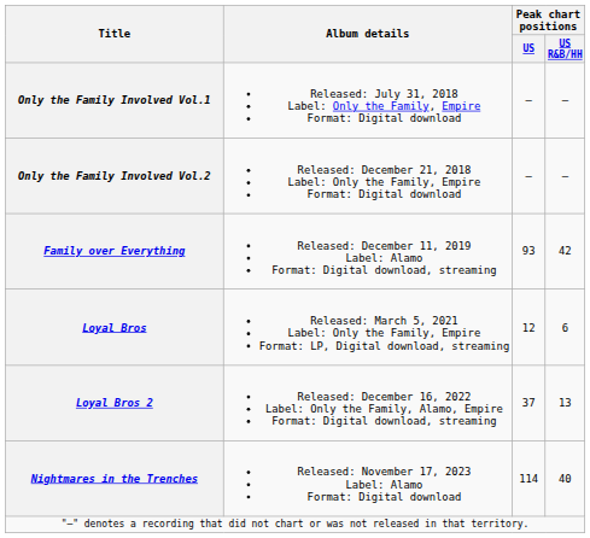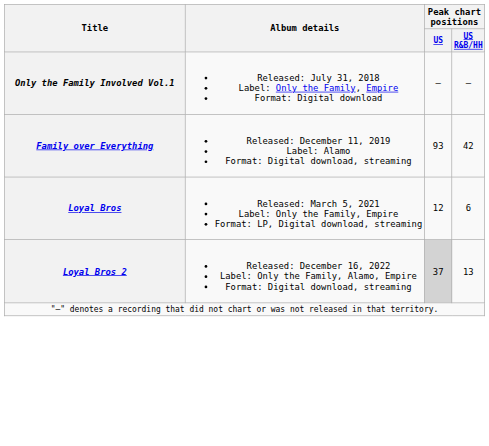 <table class="wikitable plainrowheaders" style="text-align:center;">
 <tr>
 <th scope="col" rowspan="2" style="width:20em;">Title</th>
 <th scope="col" rowspan="2">Album details</th>
 <th colspan="2" scope="col">Peak chart positions</th>
 </tr>
 <tr>
 <th scope="col" style="width:3em;font-size:90%;"><a href='#'>US</a><br></th>
 <th scope="col" style="width:3em;font-size:90%;"><a href='#'>US<br>R&B/HH</a><br></th>
 </tr>
 <tr>
 <th scope="row"><em>Only the Family Involved Vol.1</em><br></th>
 <td><br><ul><li>Released: July 31, 2018</li><li>Label: <a href='#'>Only the Family</a>, <a href='#'>Empire</a></li><li>Format: Digital download</li></ul></td>
-<td>—</td>
-<td>—</td>
-</tr>
-<tr>
-<th scope="row"><em>Only the Family Involved Vol.2</em><br></th>
-<td><br><ul><li>Released: December 21, 2018</li><li>Label: Only the Family, Empire</li><li>Format: Digital download</li></ul></td>
 <td>—</td>
 <td>—</td>
 </tr>
 <tr>
 <th scope="row"><em><a href='#'>Family over Everything</a></em><br></th>
 <td><br><ul><li>Released: December 11, 2019</li><li>Label: Alamo</li><li>Format: Digital download, streaming</li></ul></td>
 <td>93</td>
 <td>42</td>
 </tr>
 <tr>
 <th scope="row"><em><a href='#'>Loyal Bros</a></em><br></th>
 <td><br><ul><li>Released: March 5, 2021</li><li>Label: Only the Family, Empire</li><li>Format: LP, Digital download, streaming</li></ul></td>
 <td>12</td>
 <td>6</td>
 </tr>
 <tr>
 <th scope="row"><em><a href='#'>Loyal Bros 2</a></em><br></th>
 <td><br><ul><li>Released: December 16, 2022</li><li>Label: Only the Family, Alamo, Empire</li><li>Format: Digital download, streaming</li></ul></td>
-<td>37</td>
+<td style="background: lightgrey;">37</td>
 <td>13</td>
-</tr>
-<tr>
-<th scope="row"><em><a href='#'>Nightmares in the Trenches</a></em><br></th>
-<td><br><ul><li>Released: November 17, 2023</li><li>Label: Alamo</li><li>Format: Digital download</li></ul></td>
-<td>114</td>
-<td>40</td>
 </tr>
 <tr>
 <td colspan="4" style="font-size:90%">"—" denotes a recording that did not chart or was not released in that territory.</td>
 </tr>
 </table>
